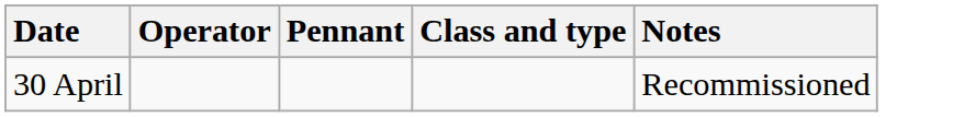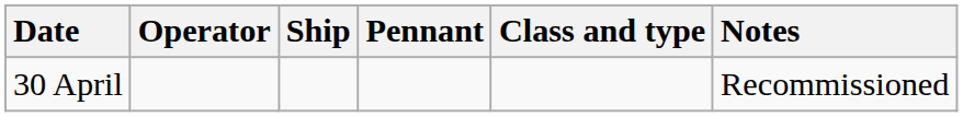 <table class="wikitable nowraplinks">
 <tr>
 <th style="text-align: left">Date</th>
 <th style="text-align: left">Operator</th>
+<th style="text-align: left">Ship</th>
 <th style="text-align: left">Pennant</th>
 <th style="text-align: left">Class and type</th>
 <th style="text-align: left">Notes</th>
 </tr>
 <tr ---->
 <td>30 April</td>
 <td></td>
+<td><strong></strong></td>
 <td></td>
 <td></td>
 <td>Recommissioned</td>
 </tr>
 </table>
